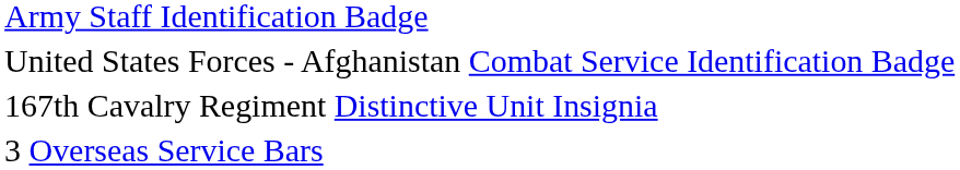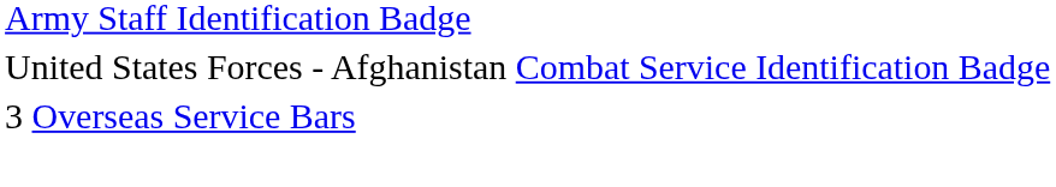 <table>
 <tr>
 <td></td>
 <td><a href='#'>Army Staff Identification Badge</a></td>
 </tr>
 <tr>
 <td></td>
 <td>United States Forces - Afghanistan <a href='#'>Combat Service Identification Badge</a></td>
 </tr>
 <tr>
 <td></td>
-<td>167th Cavalry Regiment <a href='#'>Distinctive Unit Insignia</a></td>
-</tr>
-<tr>
-<td></td>
 <td>3 <a href='#'>Overseas Service Bars</a></td>
 </tr>
 </table>
